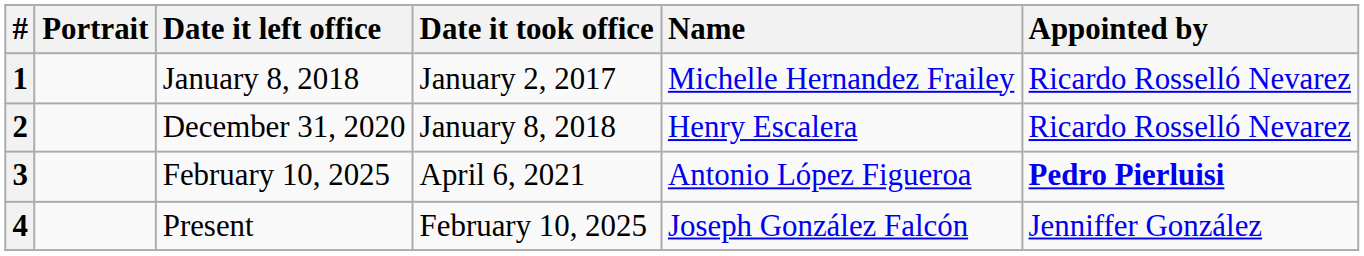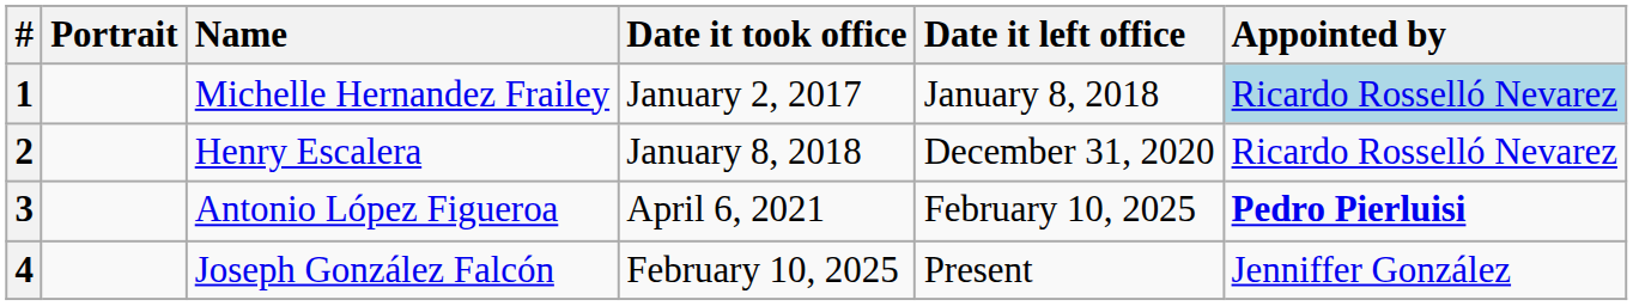 <table class="wikitable sortable" style="margin: 0 auto">
 <tr>
 <th style="text-align: left">#</th>
 <th style="text-align: left">Portrait</th>
+<th style="text-align: left">Name</th>
+<th style="text-align: left">Date it took office</th>
 <th style="text-align: left">Date it left office</th>
-<th style="text-align: left">Date it took office</th>
-<th style="text-align: left">Name</th>
 <th style="text-align: left">Appointed by</th>
 </tr>
 <tr>
 <th>1</th>
 <td></td>
+<td><a href='#'>Michelle Hernandez Frailey</a></td>
+<td>January 2, 2017</td>
 <td>January 8, 2018</td>
-<td>January 2, 2017</td>
-<td><a href='#'>Michelle Hernandez Frailey</a></td>
-<td><a href='#'>Ricardo Rosselló Nevarez</a></td>
+<td style="background: lightblue;"><a href='#'>Ricardo Rosselló Nevarez</a></td>
 </tr>
 <tr>
 <th>2</th>
 <td></td>
+<td><a href='#'>Henry Escalera</a></td>
+<td>January 8, 2018</td>
 <td>December 31, 2020</td>
-<td>January 8, 2018</td>
-<td><a href='#'>Henry Escalera</a></td>
 <td><a href='#'>Ricardo Rosselló Nevarez</a></td>
 </tr>
 <tr>
 <th>3</th>
 <td></td>
+<td><a href='#'>Antonio López Figueroa</a></td>
+<td>April 6, 2021</td>
 <td>February 10, 2025</td>
-<td>April 6, 2021</td>
-<td><a href='#'>Antonio López Figueroa</a></td>
 <td><strong><a href='#'>Pedro Pierluisi</a></strong></td>
 </tr>
 <tr>
 <th>4</th>
 <td></td>
+<td><a href='#'>Joseph González Falcón</a></td>
+<td>February 10, 2025</td>
 <td>Present</td>
-<td>February 10, 2025</td>
-<td><a href='#'>Joseph González Falcón</a></td>
 <td><a href='#'>Jenniffer González</a></td>
 </tr>
 </table>
